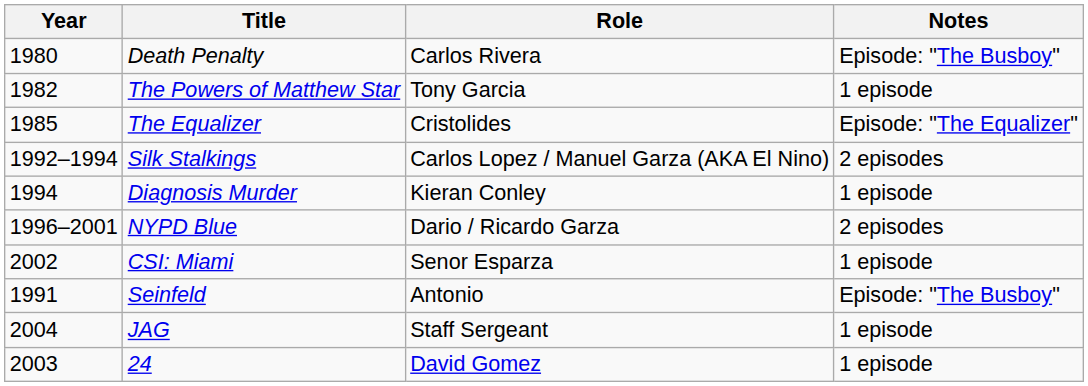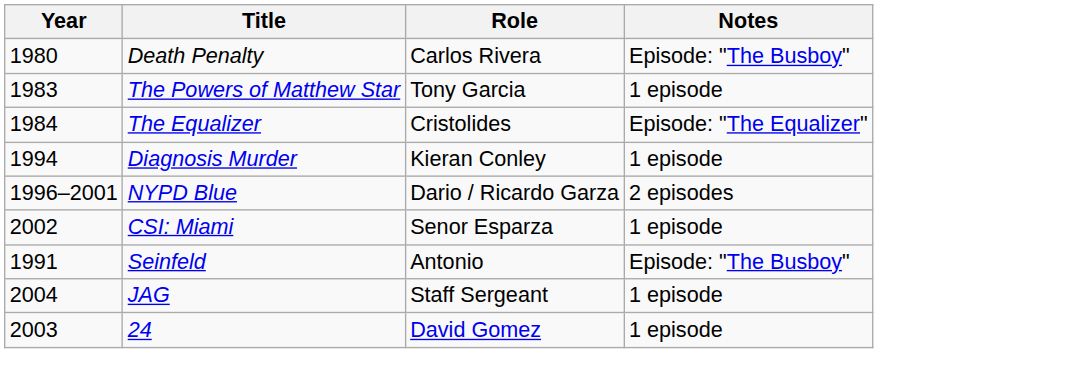 <table class="wikitable sortable">
 <tr>
 <th>Year</th>
 <th>Title</th>
 <th>Role</th>
 <th>Notes</th>
 </tr>
 <tr>
 <td>1980</td>
 <td><em>Death Penalty</em></td>
 <td>Carlos Rivera</td>
 <td>Episode: "<a href='#'>The Busboy</a>"</td>
 </tr>
 <tr>
-<td>1982</td>
+<td>1983</td>
 <td><em><a href='#'>The Powers of Matthew Star</a></em></td>
 <td>Tony Garcia</td>
 <td>1 episode</td>
 </tr>
 <tr>
-<td>1985</td>
+<td>1984</td>
 <td><em><a href='#'>The Equalizer</a></em></td>
 <td>Cristolides</td>
 <td>Episode: "<a href='#'>The Equalizer</a>" </td>
-</tr>
-<tr>
-<td>1992–1994</td>
-<td><em><a href='#'>Silk Stalkings</a></em></td>
-<td>Carlos Lopez / Manuel Garza (AKA El Nino)</td>
-<td>2 episodes</td>
 </tr>
 <tr>
 <td>1994</td>
 <td><em><a href='#'>Diagnosis Murder</a></em></td>
 <td>Kieran Conley</td>
 <td>1 episode</td>
 </tr>
 <tr>
 <td>1996–2001</td>
 <td><em><a href='#'>NYPD Blue</a></em></td>
 <td>Dario / Ricardo Garza</td>
 <td>2 episodes</td>
 </tr>
 <tr>
 <td>2002</td>
 <td><em><a href='#'>CSI: Miami</a></em></td>
 <td>Senor Esparza</td>
 <td>1 episode</td>
 </tr>
 <tr>
 <td>1991</td>
 <td><em><a href='#'>Seinfeld</a></em> </td>
 <td>Antonio</td>
 <td>Episode: "<a href='#'>The Busboy</a>"</td>
 </tr>
 <tr>
 <td>2004</td>
 <td><em><a href='#'>JAG</a></em></td>
 <td>Staff Sergeant</td>
 <td>1 episode</td>
 </tr>
 <tr>
 <td>2003</td>
 <td><em><a href='#'>24</a></em></td>
 <td><a href='#'>David Gomez</a></td>
 <td>1 episode</td>
 </tr>
 </table>
